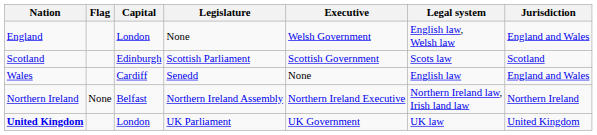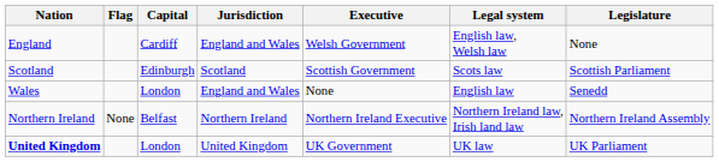 <table class="wikitable">
 <tr>
 <th scope="col">Nation</th>
 <th scope="col">Flag</th>
 <th scope="col">Capital</th>
-<th scope="col">Legislature</th>
+<th scope="col">Jurisdiction</th>
 <th scope="col">Executive</th>
 <th scope="col">Legal system</th>
-<th scope="col">Jurisdiction</th>
+<th scope="col">Legislature</th>
 </tr>
 <tr>
 <td><a href='#'>England</a></td>
 <td></td>
-<td><a href='#'>London</a></td>
-<td>None</td>
+<td><a href='#'>Cardiff</a></td>
+<td><a href='#'>England and Wales</a></td>
 <td><a href='#'>Welsh Government</a></td>
 <td><a href='#'>English&nbsp;law</a>,<br><a href='#'>Welsh law</a></td>
-<td><a href='#'>England and Wales</a></td>
+<td>None</td>
 </tr>
 <tr>
 <td><a href='#'>Scotland</a></td>
 <td></td>
 <td><a href='#'>Edinburgh</a></td>
-<td><a href='#'>Scottish Parliament</a></td>
+<td><a href='#'>Scotland</a></td>
 <td><a href='#'>Scottish Government</a></td>
 <td><a href='#'>Scots law</a></td>
-<td><a href='#'>Scotland</a></td>
+<td><a href='#'>Scottish Parliament</a></td>
 </tr>
 <tr>
 <td><a href='#'>Wales</a></td>
 <td></td>
-<td><a href='#'>Cardiff</a></td>
-<td><a href='#'>Senedd</a></td>
+<td><a href='#'>London</a></td>
+<td><a href='#'>England and Wales</a></td>
 <td>None</td>
 <td><a href='#'>English law</a></td>
-<td><a href='#'>England and Wales</a></td>
+<td><a href='#'>Senedd</a></td>
 </tr>
 <tr>
 <td><a href='#'>Northern&nbsp;Ireland</a></td>
 <td>None</td>
 <td><a href='#'>Belfast</a></td>
-<td><a href='#'>Northern&nbsp;Ireland Assembly</a></td>
+<td><a href='#'>Northern Ireland</a></td>
 <td><a href='#'>Northern&nbsp;Ireland Executive</a></td>
 <td><a href='#'>Northern&nbsp;Ireland&nbsp;law</a>,<br><a href='#'>Irish land law</a></td>
-<td><a href='#'>Northern Ireland</a></td>
+<td><a href='#'>Northern&nbsp;Ireland Assembly</a></td>
 </tr>
 <tr>
 <td><strong><a href='#'>United&nbsp;Kingdom</a></strong></td>
 <td></td>
 <td><a href='#'>London</a></td>
-<td><a href='#'>UK Parliament</a></td>
+<td><a href='#'>United Kingdom</a></td>
 <td><a href='#'>UK Government</a></td>
 <td><a href='#'>UK law</a></td>
-<td><a href='#'>United Kingdom</a></td>
+<td><a href='#'>UK Parliament</a></td>
 </tr>
 </table>
